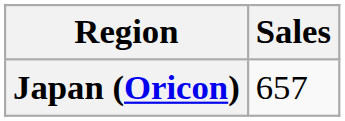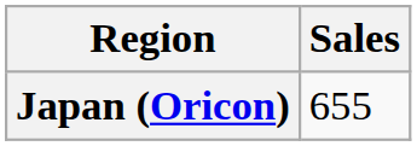 <table class="wikitable plainrowheaders">
 <tr>
 <th>Region</th>
 <th>Sales</th>
 </tr>
 <tr>
 <th scope="row">Japan (<a href='#'>Oricon</a>)</th>
-<td>657</td>
+<td>655</td>
 </tr>
 </table>
